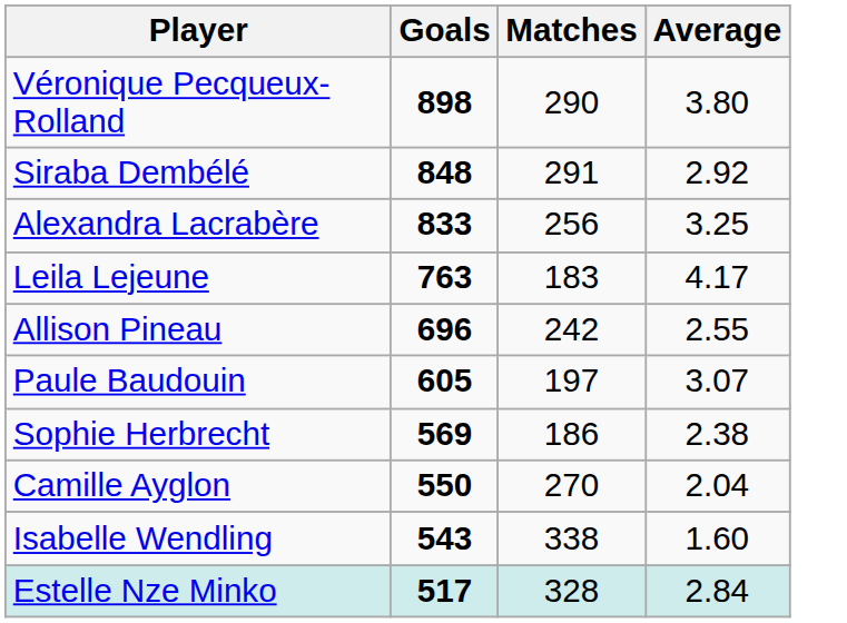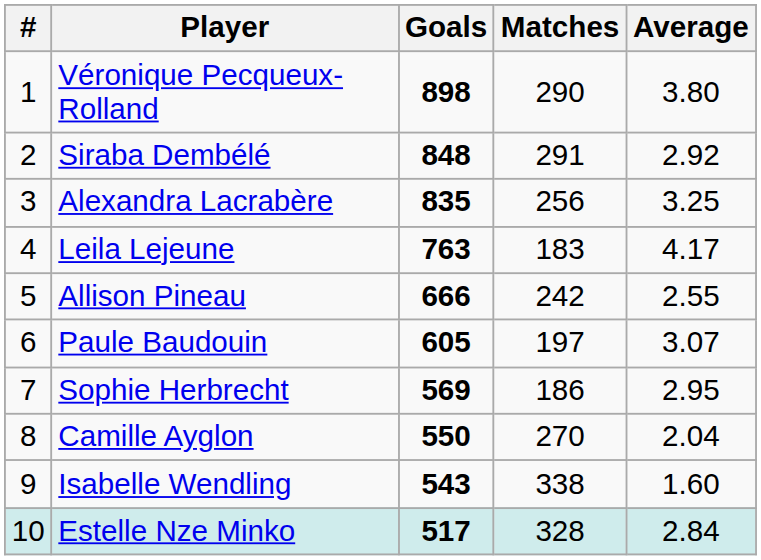 <table class="wikitable sortable" style="text-align:center">
 <tr>
+<th>#</th>
 <th width=180px>Player</th>
 <th>Goals</th>
 <th>Matches</th>
 <th>Average</th>
 </tr>
 <tr>
+<td>1</td>
 <td align="left"><a href='#'>Véronique Pecqueux-Rolland</a></td>
 <td><strong>898</strong></td>
 <td>290</td>
 <td>3.80</td>
 </tr>
 <tr>
+<td>2</td>
 <td align="left"><a href='#'>Siraba Dembélé</a></td>
 <td><strong>848</strong></td>
 <td>291</td>
 <td>2.92</td>
 </tr>
 <tr>
+<td>3</td>
 <td align="left"><a href='#'>Alexandra Lacrabère</a></td>
-<td><strong>833</strong></td>
+<td><strong>835</strong></td>
 <td>256</td>
 <td>3.25</td>
 </tr>
 <tr>
+<td>4</td>
 <td align="left"><a href='#'>Leila Lejeune</a></td>
 <td><strong>763</strong></td>
 <td>183</td>
 <td>4.17</td>
 </tr>
 <tr>
+<td>5</td>
 <td align="left"><a href='#'>Allison Pineau</a></td>
-<td><strong>696</strong></td>
+<td><strong>666</strong></td>
 <td>242</td>
 <td>2.55</td>
 </tr>
 <tr>
+<td>6</td>
 <td align="left"><a href='#'>Paule Baudouin</a></td>
 <td><strong>605</strong></td>
 <td>197</td>
 <td>3.07</td>
 </tr>
 <tr>
+<td>7</td>
 <td align="left"><a href='#'>Sophie Herbrecht</a></td>
 <td><strong>569</strong></td>
 <td>186</td>
-<td>2.38</td>
+<td>2.95</td>
 </tr>
 <tr>
+<td>8</td>
 <td align="left"><a href='#'>Camille Ayglon</a></td>
 <td><strong>550</strong></td>
 <td>270</td>
 <td>2.04</td>
 </tr>
 <tr>
+<td>9</td>
 <td align="left"><a href='#'>Isabelle Wendling</a></td>
 <td><strong>543</strong></td>
 <td>338</td>
 <td>1.60</td>
 </tr>
 <tr style="background:#CFECEC">
+<td>10</td>
 <td align="left"><a href='#'>Estelle Nze Minko</a></td>
 <td><strong>517</strong></td>
 <td>328</td>
 <td>2.84</td>
 </tr>
 </table>
